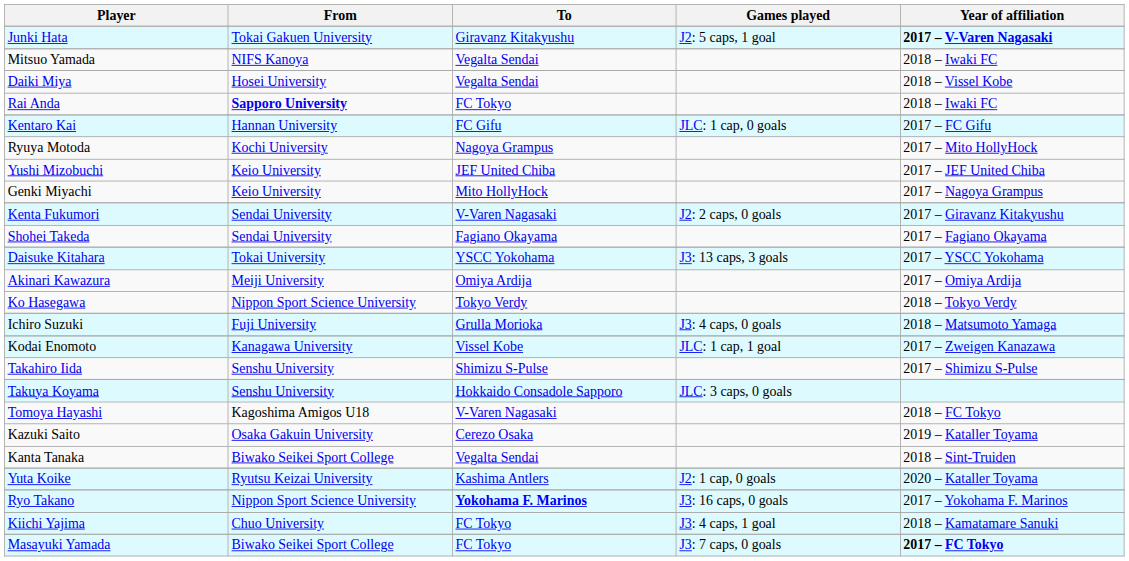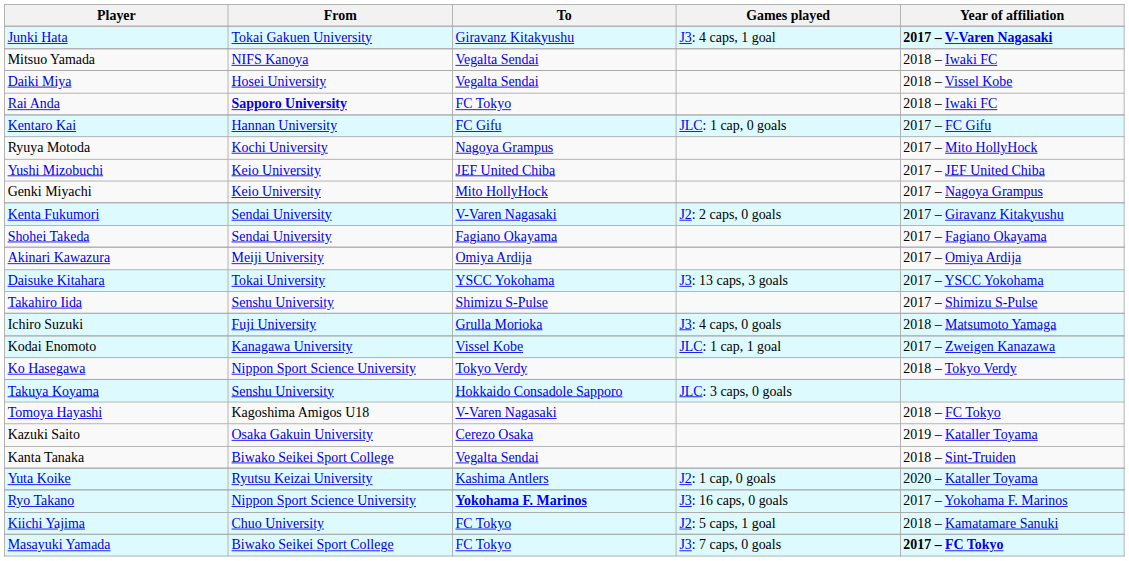 <table class="wikitable sortable mw-collapsible" style="text-align:left;">
 <tr>
 <th width=250px>Player</th>
 <th width=250px>From</th>
 <th width=250px>To</th>
 <th width=250px>Games played</th>
 <th width=250px>Year of affiliation</th>
 </tr>
 <tr>
 </tr>
 <tr style="background:#DDFBFF;">
 <td><a href='#'>Junki Hata</a></td>
 <td><a href='#'>Tokai Gakuen University</a></td>
 <td><a href='#'>Giravanz Kitakyushu</a></td>
-<td><a href='#'>J2</a>: 5 caps, 1 goal</td>
+<td><a href='#'>J3</a>: 4 caps, 1 goal</td>
 <td><strong>2017 – <a href='#'>V-Varen Nagasaki</a></strong></td>
 </tr>
 <tr>
 </tr>
 <tr>
 <td>Mitsuo Yamada</td>
 <td><a href='#'>NIFS Kanoya</a></td>
 <td><a href='#'>Vegalta Sendai</a></td>
 <td></td>
 <td>2018 – <a href='#'>Iwaki FC</a></td>
 </tr>
 <tr>
 </tr>
 <tr>
 <td><a href='#'>Daiki Miya</a></td>
 <td><a href='#'>Hosei University</a></td>
 <td><a href='#'>Vegalta Sendai</a></td>
 <td></td>
 <td>2018 – <a href='#'>Vissel Kobe</a></td>
 </tr>
 <tr>
 <td><a href='#'>Rai Anda</a></td>
 <td><strong><a href='#'>Sapporo University</a></strong></td>
 <td><a href='#'>FC Tokyo</a></td>
 <td></td>
 <td>2018 – <a href='#'>Iwaki FC</a></td>
 </tr>
 <tr>
 </tr>
 <tr style="background:#DDFBFF;">
 <td><a href='#'>Kentaro Kai</a></td>
 <td><a href='#'>Hannan University</a></td>
 <td><a href='#'>FC Gifu</a></td>
 <td><a href='#'>JLC</a>: 1 cap, 0 goals</td>
 <td>2017 – <a href='#'>FC Gifu</a></td>
 </tr>
 <tr>
 <td>Ryuya Motoda</td>
 <td><a href='#'>Kochi University</a></td>
 <td><a href='#'>Nagoya Grampus</a></td>
 <td></td>
 <td>2017 – <a href='#'>Mito HollyHock</a></td>
 </tr>
 <tr>
 <td><a href='#'>Yushi Mizobuchi</a></td>
 <td><a href='#'>Keio University</a></td>
 <td><a href='#'>JEF United Chiba</a></td>
 <td></td>
 <td>2017 – <a href='#'>JEF United Chiba</a></td>
 </tr>
 <tr>
 <td>Genki Miyachi</td>
 <td><a href='#'>Keio University</a></td>
 <td><a href='#'>Mito HollyHock</a></td>
 <td></td>
 <td>2017 – <a href='#'>Nagoya Grampus</a></td>
 </tr>
 <tr>
 </tr>
 <tr style="background:#DDFBFF;">
 <td><a href='#'>Kenta Fukumori</a></td>
 <td><a href='#'>Sendai University</a></td>
 <td><a href='#'>V-Varen Nagasaki</a></td>
 <td><a href='#'>J2</a>: 2 caps, 0 goals</td>
 <td>2017 – <a href='#'>Giravanz Kitakyushu</a></td>
 </tr>
 <tr>
 <td><a href='#'>Shohei Takeda</a></td>
 <td><a href='#'>Sendai University</a></td>
 <td><a href='#'>Fagiano Okayama</a></td>
 <td></td>
 <td>2017 – <a href='#'>Fagiano Okayama</a></td>
 </tr>
 <tr>
 </tr>
+<tr>
+<td><a href='#'>Akinari Kawazura</a></td>
+<td><a href='#'>Meiji University</a></td>
+<td><a href='#'>Omiya Ardija</a></td>
+<td></td>
+<td>2017 – <a href='#'>Omiya Ardija</a></td>
+</tr>
 <tr style="background:#DDFBFF;">
 <td><a href='#'>Daisuke Kitahara</a></td>
 <td><a href='#'>Tokai University</a></td>
 <td><a href='#'>YSCC Yokohama</a></td>
 <td><a href='#'>J3</a>: 13 caps, 3 goals</td>
 <td>2017 – <a href='#'>YSCC Yokohama</a></td>
 </tr>
 <tr>
-<td><a href='#'>Akinari Kawazura</a></td>
-<td><a href='#'>Meiji University</a></td>
-<td><a href='#'>Omiya Ardija</a></td>
+<td><a href='#'>Takahiro Iida</a></td>
+<td><a href='#'>Senshu University</a></td>
+<td><a href='#'>Shimizu S-Pulse</a></td>
 <td></td>
-<td>2017 – <a href='#'>Omiya Ardija</a></td>
-</tr>
-<tr>
-<td><a href='#'>Ko Hasegawa</a></td>
-<td><a href='#'>Nippon Sport Science University</a></td>
-<td><a href='#'>Tokyo Verdy</a></td>
-<td></td>
-<td>2018 – <a href='#'>Tokyo Verdy</a></td>
+<td>2017 – <a href='#'>Shimizu S-Pulse</a></td>
 </tr>
 <tr>
 </tr>
 <tr style="background:#DDFBFF;">
 <td>Ichiro Suzuki</td>
 <td><a href='#'>Fuji University</a></td>
 <td><a href='#'>Grulla Morioka</a></td>
 <td><a href='#'>J3</a>: 4 caps, 0 goals</td>
 <td>2018 – <a href='#'>Matsumoto Yamaga</a></td>
 </tr>
 <tr>
 </tr>
 <tr style="background:#DDFBFF;">
 <td>Kodai Enomoto</td>
 <td><a href='#'>Kanagawa University</a></td>
 <td><a href='#'>Vissel Kobe</a></td>
 <td><a href='#'>JLC</a>: 1 cap, 1 goal</td>
 <td>2017 – <a href='#'>Zweigen Kanazawa</a></td>
 </tr>
 <tr>
-<td><a href='#'>Takahiro Iida</a></td>
-<td><a href='#'>Senshu University</a></td>
-<td><a href='#'>Shimizu S-Pulse</a></td>
+<td><a href='#'>Ko Hasegawa</a></td>
+<td><a href='#'>Nippon Sport Science University</a></td>
+<td><a href='#'>Tokyo Verdy</a></td>
 <td></td>
-<td>2017 – <a href='#'>Shimizu S-Pulse</a></td>
+<td>2018 – <a href='#'>Tokyo Verdy</a></td>
 </tr>
 <tr>
 </tr>
 <tr style="background:#DDFBFF;">
 <td><a href='#'>Takuya Koyama</a></td>
 <td><a href='#'>Senshu University</a></td>
 <td><a href='#'>Hokkaido Consadole Sapporo</a></td>
 <td><a href='#'>JLC</a>: 3 caps, 0 goals</td>
 <td></td>
 </tr>
 <tr>
 <td><a href='#'>Tomoya Hayashi</a></td>
 <td>Kagoshima Amigos U18</td>
 <td><a href='#'>V-Varen Nagasaki</a></td>
 <td></td>
 <td>2018 – <a href='#'>FC Tokyo</a></td>
 </tr>
 <tr>
 <td>Kazuki Saito</td>
 <td><a href='#'>Osaka Gakuin University</a></td>
 <td><a href='#'>Cerezo Osaka</a></td>
 <td></td>
 <td>2019 – <a href='#'>Kataller Toyama</a></td>
 </tr>
 <tr>
 <td>Kanta Tanaka</td>
 <td><a href='#'>Biwako Seikei Sport College</a></td>
 <td><a href='#'>Vegalta Sendai</a></td>
 <td></td>
 <td>2018 – <a href='#'>Sint-Truiden</a></td>
 </tr>
 <tr>
 </tr>
 <tr>
 </tr>
 <tr style="background:#DDFBFF;">
 <td><a href='#'>Yuta Koike</a></td>
 <td><a href='#'>Ryutsu Keizai University</a></td>
 <td><a href='#'>Kashima Antlers</a></td>
 <td><a href='#'>J2</a>: 1 cap, 0 goals</td>
 <td>2020 – <a href='#'>Kataller Toyama</a></td>
 </tr>
 <tr>
 </tr>
 <tr style="background:#DDFBFF;">
 <td><a href='#'>Ryo Takano</a></td>
 <td><a href='#'>Nippon Sport Science University</a></td>
 <td><strong><a href='#'>Yokohama F. Marinos</a></strong></td>
 <td><a href='#'>J3</a>: 16 caps, 0 goals</td>
 <td>2017 – <a href='#'>Yokohama F. Marinos</a></td>
 </tr>
 <tr>
 </tr>
 <tr style="background:#DDFBFF;">
 <td><a href='#'>Kiichi Yajima</a></td>
 <td><a href='#'>Chuo University</a></td>
 <td><a href='#'>FC Tokyo</a></td>
-<td><a href='#'>J3</a>: 4 caps, 1 goal</td>
+<td><a href='#'>J2</a>: 5 caps, 1 goal</td>
 <td>2018 – <a href='#'>Kamatamare Sanuki</a></td>
 </tr>
 <tr>
 </tr>
 <tr style="background:#DDFBFF;">
 <td><a href='#'>Masayuki Yamada</a></td>
 <td><a href='#'>Biwako Seikei Sport College</a></td>
 <td><a href='#'>FC Tokyo</a></td>
 <td><a href='#'>J3</a>: 7 caps, 0 goals</td>
 <td><strong>2017 – <a href='#'>FC Tokyo</a></strong></td>
 </tr>
 </table>
